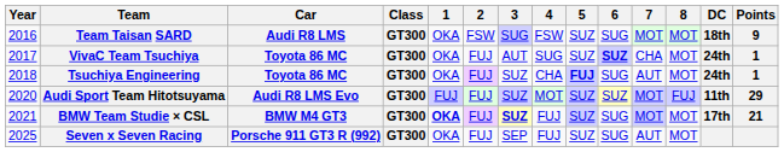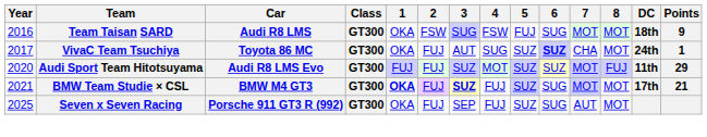 <table class="wikitable" style="text-align:center; font-size:85%">
 <tr>
 <th>Year</th>
 <th>Team</th>
 <th>Car</th>
 <th>Class</th>
 <th>1</th>
 <th>2</th>
 <th>3</th>
 <th>4</th>
 <th>5</th>
 <th>6</th>
 <th>7</th>
 <th>8</th>
 <th>DC</th>
 <th>Points</th>
 </tr>
 <tr>
 <td><a href='#'>2016</a></td>
 <th><a href='#'>Team Taisan</a> <a href='#'>SARD</a></th>
 <th><a href='#'>Audi R8 LMS</a></th>
 <th>GT300</th>
 <td style="background:#;"><a href='#'>OKA</a><br></td>
 <td style="background:#;"><a href='#'>FSW</a><br></td>
 <td style="background:#CFCFFF;"><a href='#'>SUG</a><br></td>
 <td style="background:#;"><a href='#'>FSW</a><br></td>
-<td style="background:#;"><a href='#'>SUZ</a><br></td>
+<td style="background:#;"><a href='#'>FUJ</a><br></td>
 <td style="background:#;"><a href='#'>SUG</a><br></td>
 <td style="background:#DFFFDF;"><a href='#'>MOT</a><br></td>
 <td style="background:#DFFFDF;"><a href='#'>MOT</a><br></td>
 <th>18th</th>
 <th>9</th>
 </tr>
 <tr>
 <td><a href='#'>2017</a></td>
 <th><a href='#'>VivaC Team Tsuchiya</a></th>
 <th><a href='#'>Toyota 86 MC</a></th>
 <th>GT300</th>
 <td style="background:#;"><a href='#'>OKA</a><br></td>
 <td style="background:#;"><a href='#'>FUJ</a><br></td>
 <td style="background:#;"><a href='#'>AUT</a><br></td>
 <td style="background:#;"><a href='#'>SUG</a><br></td>
 <td style="background:#;"><a href='#'>SUZ</a><br></td>
 <td style="background:#cfcfff;"><strong><a href='#'>SUZ</a></strong><br></td>
 <td style="background:#;"><a href='#'>CHA</a><br></td>
-<td style="background:#;"><a href='#'>MOT</a><br></td>
-<th>24th</th>
-<th>1</th>
-</tr>
-<tr>
-<td><a href='#'>2018</a></td>
-<th><a href='#'>Tsuchiya Engineering</a></th>
-<th><a href='#'>Toyota 86 MC</a></th>
-<th>GT300</th>
-<td style="background:#;"><a href='#'>OKA</a><br></td>
-<td style="background:#efcfff;"><a href='#'>FUJ</a><br></td>
-<td style="background:#;"><a href='#'>SUZ</a><br></td>
-<td style="background:#;"><a href='#'>CHA</a><br></td>
-<td style="background:#cfcfff;"><strong><a href='#'>FUJ</a></strong><br></td>
-<td style="background:#;"><a href='#'>SUG</a><br></td>
-<td style="background:#;"><a href='#'>AUT</a><br></td>
 <td style="background:#;"><a href='#'>MOT</a><br></td>
 <th>24th</th>
 <th>1</th>
 </tr>
 <tr>
 <td><a href='#'>2020</a></td>
 <th><a href='#'>Audi Sport</a> Team Hitotsuyama</th>
 <th><a href='#'>Audi R8 LMS Evo</a></th>
 <th>GT300</th>
 <td style="background:#cfcfff;"><a href='#'>FUJ</a><br></td>
 <td style="background:#dfffdf;"><a href='#'>FUJ</a><br></td>
 <td style="background:#cfcfff;"><a href='#'>SUZ</a><br></td>
 <td style="background:#dfffdf;"><a href='#'>MOT</a><br></td>
 <td style="background:#cfcfff;"><a href='#'>SUZ</a><br></td>
 <td style="background:#ffffbf;"><a href='#'>SUZ</a><br></td>
 <td style="background:#cfcfff;"><a href='#'>MOT</a><br></td>
 <td style="background:#cfcfff;"><a href='#'>FUJ</a><br></td>
 <th>11th</th>
 <th>29</th>
 </tr>
 <tr>
 <td><a href='#'>2021</a></td>
 <th><a href='#'>BMW Team Studie</a> × CSL</th>
 <th><a href='#'>BMW M4 GT3</a></th>
 <th>GT300</th>
 <td><strong><a href='#'>OKA</a></strong></td>
 <td style="background:#efcfff;"><a href='#'>FUJ</a><br></td>
 <td style="background:#ffffbf;"><strong><a href='#'>SUZ</a></strong><br></td>
 <td style="background:#;"><a href='#'>FUJ</a></td>
 <td style="background:#cfcfff;"><a href='#'>SUZ</a><br></td>
 <td style="background:#;"><a href='#'>SUG</a><br></td>
 <td style="background:#cfcfff;"><a href='#'>MOT</a><br></td>
 <td style="background:#;"><a href='#'>MOT</a></td>
 <th>17th</th>
 <th>21</th>
 </tr>
 <tr>
 <td><a href='#'>2025</a></td>
 <th><a href='#'>Seven x Seven Racing</a></th>
 <th><a href='#'>Porsche 911 GT3 R (992)</a></th>
 <th>GT300</th>
 <td style="background:#;"><a href='#'>OKA</a><br></td>
 <td style="background:#;"><a href='#'>FUJ</a><br></td>
 <td style="background:#;"><a href='#'>SEP</a><br></td>
 <td style="background:#;"><a href='#'>FUJ</a><br></td>
 <td style="background:#;"><a href='#'>SUZ</a><br></td>
 <td style="background:#;"><a href='#'>SUG</a><br></td>
 <td style="background:#;"><a href='#'>AUT</a><br></td>
 <td style="background:#;"><a href='#'>MOT</a><br></td>
 <th></th>
 <th></th>
 </tr>
 </table>
